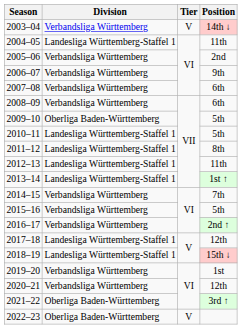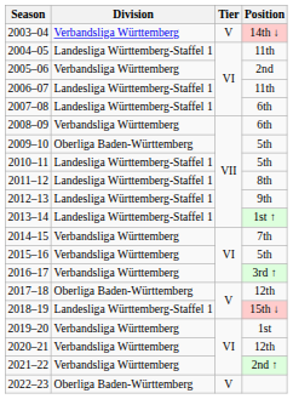 <table class="wikitable">
 <tr>
 <th>Season</th>
 <th>Division</th>
 <th>Tier</th>
 <th>Position</th>
 </tr>
 <tr align="center">
 <td>2003–04</td>
 <td align="left"><a href='#'>Verbandsliga Württemberg</a></td>
 <td>V</td>
 <td style="background:#ffcccc">14th ↓</td>
 </tr>
 <tr align="center">
 <td>2004–05</td>
 <td align="left">Landesliga Württemberg-Staffel 1</td>
 <td rowspan=4>VI</td>
 <td>11th</td>
 </tr>
 <tr align="center">
 <td>2005–06</td>
 <td align="left">Verbandsliga Württemberg</td>
 <td>2nd</td>
 </tr>
 <tr align="center">
 <td>2006–07</td>
-<td align="left">Verbandsliga Württemberg</td>
-<td>9th</td>
+<td align="left">Landesliga Württemberg-Staffel 1</td>
+<td>11th</td>
 </tr>
 <tr align="center">
 <td>2007–08</td>
-<td align="left">Verbandsliga Württemberg</td>
+<td align="left">Landesliga Württemberg-Staffel 1</td>
 <td>6th</td>
 </tr>
 <tr align="center">
 <td>2008–09</td>
 <td align="left">Verbandsliga Württemberg</td>
 <td rowspan=6>VII</td>
 <td>6th</td>
 </tr>
 <tr align="center">
 <td>2009–10</td>
 <td align="left">Oberliga Baden-Württemberg</td>
 <td>5th</td>
 </tr>
 <tr align="center">
 <td>2010–11</td>
 <td align="left">Landesliga Württemberg-Staffel 1</td>
 <td>5th</td>
 </tr>
 <tr align="center">
 <td>2011–12</td>
 <td align="left">Landesliga Württemberg-Staffel 1</td>
 <td>8th</td>
 </tr>
 <tr align="center">
 <td>2012–13</td>
 <td align="left">Landesliga Württemberg-Staffel 1</td>
-<td>11th</td>
+<td>9th</td>
 </tr>
 <tr align="center">
 <td>2013–14</td>
 <td align="left">Landesliga Württemberg-Staffel 1</td>
 <td style="background:#ddffdd">1st ↑</td>
 </tr>
 <tr align="center">
 <td>2014–15</td>
 <td align="left">Verbandsliga Württemberg</td>
 <td rowspan=3>VI</td>
 <td>7th</td>
 </tr>
 <tr align="center">
 <td>2015–16</td>
 <td align="left">Verbandsliga Württemberg</td>
 <td>5th</td>
 </tr>
 <tr align="center">
 <td>2016–17</td>
 <td align="left">Verbandsliga Württemberg</td>
-<td style="background:#ddffdd">2nd ↑</td>
+<td style="background:#ddffdd">3rd ↑</td>
 </tr>
 <tr align="center">
 <td>2017–18</td>
-<td align="left">Landesliga Württemberg-Staffel 1</td>
+<td align="left">Oberliga Baden-Württemberg</td>
 <td rowspan="2">V</td>
 <td>12th</td>
 </tr>
 <tr align="center">
 <td>2018–19</td>
 <td align="left">Landesliga Württemberg-Staffel 1</td>
 <td style="background:#ffcccc">15th ↓</td>
 </tr>
 <tr align="center">
 <td>2019–20</td>
 <td align="left">Verbandsliga Württemberg</td>
 <td rowspan=3>VI</td>
 <td>1st</td>
 </tr>
 <tr align="center">
 <td>2020–21</td>
 <td align="left">Verbandsliga Württemberg</td>
 <td>12th</td>
 </tr>
 <tr align="center">
 <td>2021–22</td>
-<td align="left">Oberliga Baden-Württemberg</td>
-<td style="background:#ddffdd">3rd ↑</td>
+<td align="left">Verbandsliga Württemberg</td>
+<td style="background:#ddffdd">2nd ↑</td>
 </tr>
 <tr align="center">
 <td>2022–23</td>
 <td align="left">Oberliga Baden-Württemberg</td>
 <td rowspan="1">V</td>
 <td></td>
 </tr>
 </table>
